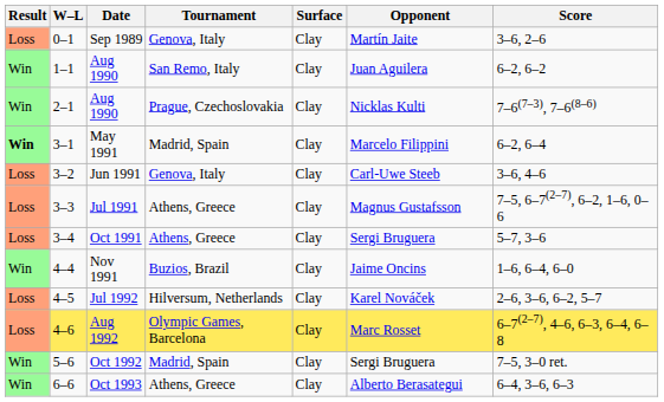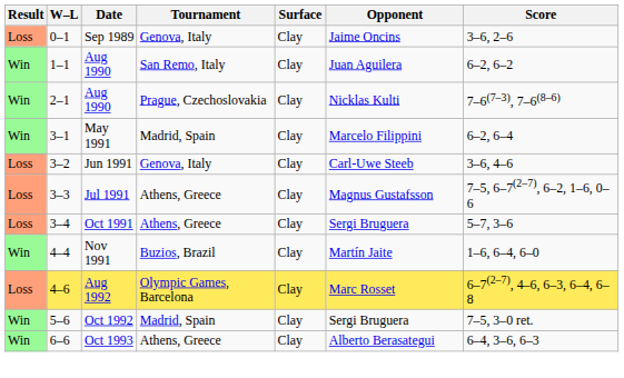 <table class="sortable wikitable">
 <tr>
 <th style="width:40px">Result</th>
 <th class="unsortable">W–L</th>
 <th style="width:60px">Date</th>
 <th style="width:160px">Tournament</th>
 <th style="width:55px">Surface</th>
 <th style="width:160px">Opponent</th>
 <th style="width:180px" class="unsortable">Score</th>
 </tr>
 <tr>
 <td style="background:#ffa07a;">Loss</td>
 <td>0–1</td>
 <td>Sep 1989</td>
 <td><a href='#'>Genova</a>, Italy</td>
 <td>Clay</td>
-<td> <a href='#'>Martín Jaite</a></td>
+<td> <a href='#'>Jaime Oncins</a></td>
 <td>3–6, 2–6</td>
 </tr>
 <tr>
 <td style="background:#98fb98;">Win</td>
 <td>1–1</td>
 <td><a href='#'>Aug 1990</a></td>
 <td><a href='#'>San Remo</a>, Italy</td>
 <td>Clay</td>
 <td> <a href='#'>Juan Aguilera</a></td>
 <td>6–2, 6–2</td>
 </tr>
 <tr>
 <td style="background:#98fb98;">Win</td>
 <td>2–1</td>
 <td><a href='#'>Aug 1990</a></td>
 <td><a href='#'>Prague</a>, Czechoslovakia</td>
 <td>Clay</td>
 <td> <a href='#'>Nicklas Kulti</a></td>
 <td>7–6<sup>(7–3)</sup>, 7–6<sup>(8–6)</sup></td>
 </tr>
 <tr>
-<td style="background:#98fb98;"><strong>Win</strong></td>
+<td style="background:#98fb98;">Win</td>
 <td>3–1</td>
 <td>May 1991</td>
 <td>Madrid, Spain</td>
 <td>Clay</td>
 <td> <a href='#'>Marcelo Filippini</a></td>
 <td>6–2, 6–4</td>
 </tr>
 <tr>
 <td style="background:#ffa07a;">Loss</td>
 <td>3–2</td>
 <td>Jun 1991</td>
 <td><a href='#'>Genova</a>, Italy</td>
 <td>Clay</td>
 <td> <a href='#'>Carl-Uwe Steeb</a></td>
 <td>3–6, 4–6</td>
 </tr>
 <tr>
 <td style="background:#ffa07a;">Loss</td>
 <td>3–3</td>
 <td><a href='#'>Jul 1991</a></td>
 <td>Athens, Greece</td>
 <td>Clay</td>
 <td> <a href='#'>Magnus Gustafsson</a></td>
 <td>7–5, 6–7<sup>(2–7)</sup>, 6–2, 1–6, 0–6</td>
 </tr>
 <tr>
 <td style="background:#ffa07a;">Loss</td>
 <td>3–4</td>
 <td><a href='#'>Oct 1991</a></td>
 <td><a href='#'>Athens</a>, Greece</td>
 <td>Clay</td>
 <td> <a href='#'>Sergi Bruguera</a></td>
 <td>5–7, 3–6</td>
 </tr>
 <tr>
 <td style="background:#98fb98;">Win</td>
 <td>4–4</td>
 <td>Nov 1991</td>
 <td><a href='#'>Buzios</a>, Brazil</td>
 <td>Clay</td>
-<td> <a href='#'>Jaime Oncins</a></td>
+<td> <a href='#'>Martín Jaite</a></td>
 <td>1–6, 6–4, 6–0</td>
-</tr>
-<tr>
-<td style="background:#ffa07a;">Loss</td>
-<td>4–5</td>
-<td><a href='#'>Jul 1992</a></td>
-<td>Hilversum, Netherlands</td>
-<td>Clay</td>
-<td> <a href='#'>Karel Nováček</a></td>
-<td>2–6, 3–6, 6–2, 5–7</td>
 </tr>
 <tr bgcolor="ffea5c">
 <td style="background:#ffa07a;">Loss</td>
 <td>4–6</td>
 <td><a href='#'>Aug 1992</a></td>
 <td><a href='#'>Olympic Games</a>, Barcelona</td>
 <td>Clay</td>
 <td> <a href='#'>Marc Rosset</a></td>
 <td>6–7<sup>(2–7)</sup>, 4–6, 6–3, 6–4, 6–8</td>
 </tr>
 <tr>
 <td style="background:#98fb98;">Win</td>
 <td>5–6</td>
 <td><a href='#'>Oct 1992</a></td>
 <td><a href='#'>Madrid</a>, Spain</td>
 <td>Clay</td>
 <td> Sergi Bruguera</td>
 <td>7–5, 3–0 ret.</td>
 </tr>
 <tr>
 <td style="background:#98fb98;">Win</td>
 <td>6–6</td>
 <td><a href='#'>Oct 1993</a></td>
 <td>Athens, Greece</td>
 <td>Clay</td>
 <td> <a href='#'>Alberto Berasategui</a></td>
 <td>6–4, 3–6, 6–3</td>
 </tr>
 </table>
